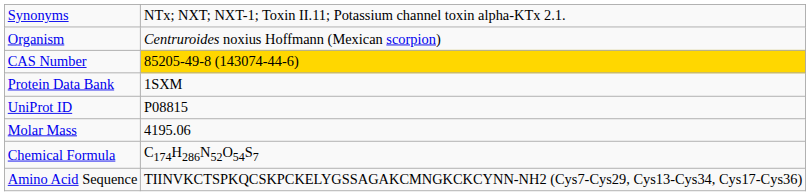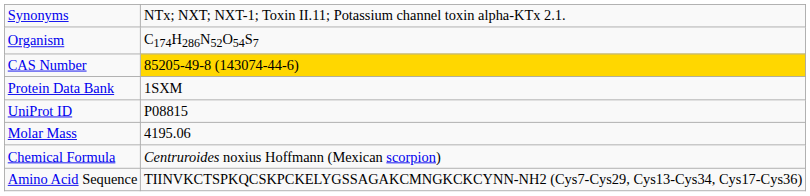 <table class="wikitable">
 <tr>
 <td><a href='#'>Synonyms</a></td>
 <td>NTx; NXT; NXT-1; Toxin II.11; Potassium channel toxin alpha-KTx 2.1.</td>
 </tr>
 <tr>
 <td><a href='#'>Organism</a></td>
-<td><em>Centruroides</em> noxius Hoffmann (Mexican <a href='#'>scorpion</a>)</td>
+<td>C<sub>174</sub>H<sub>286</sub>N<sub>52</sub>O<sub>54</sub>S<sub>7</sub></td>
 </tr>
 <tr>
 <td><a href='#'>CAS Number</a></td>
 <td style="background: gold;">85205-49-8 (143074-44-6)</td>
 </tr>
 <tr>
 <td><a href='#'>Protein Data Bank</a></td>
 <td>1SXM</td>
 </tr>
 <tr>
 <td><a href='#'>UniProt ID</a></td>
 <td>P08815</td>
 </tr>
 <tr>
 <td><a href='#'>Molar Mass</a></td>
 <td>4195.06</td>
 </tr>
 <tr>
 <td><a href='#'>Chemical Formula</a></td>
-<td>C<sub>174</sub>H<sub>286</sub>N<sub>52</sub>O<sub>54</sub>S<sub>7</sub></td>
+<td><em>Centruroides</em> noxius Hoffmann (Mexican <a href='#'>scorpion</a>)</td>
 </tr>
 <tr>
 <td><a href='#'>Amino Acid</a> Sequence</td>
 <td>TIINVKCTSPKQCSKPCKELYGSSAGAKCMNGKCKCYNN-NH2 (Cys7-Cys29, Cys13-Cys34, Cys17-Cys36)</td>
 </tr>
 </table>
